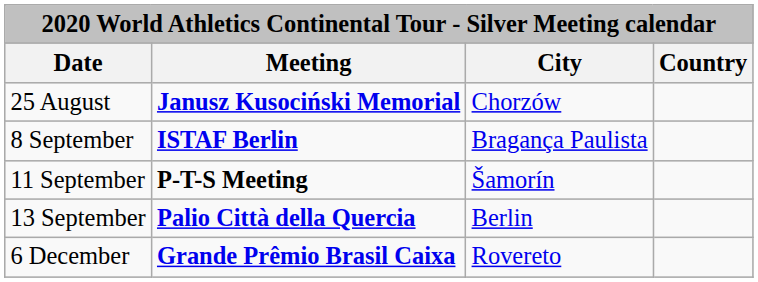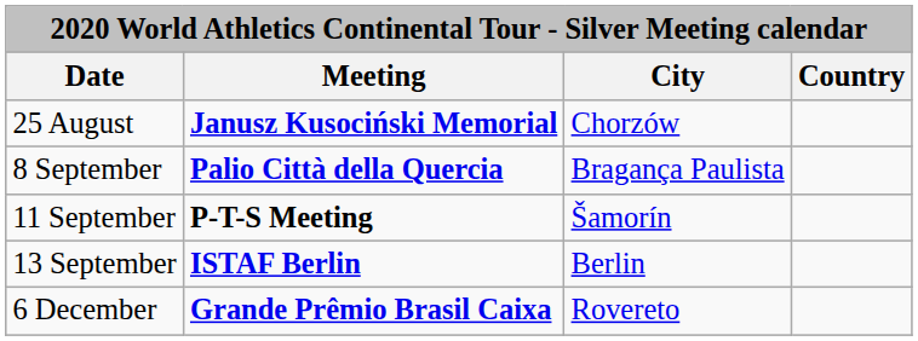 <table class="wikitable sortable">
 <tr>
 <td align=center colspan=4 bgcolor="silver"><strong>2020 World Athletics Continental Tour - Silver Meeting calendar</strong></td>
 </tr>
 <tr>
 <th>Date</th>
 <th>Meeting</th>
 <th>City</th>
 <th>Country</th>
 </tr>
 <tr>
 <td>25 August</td>
 <td><strong><a href='#'>Janusz Kusociński Memorial</a></strong></td>
 <td><a href='#'>Chorzów</a></td>
 <td></td>
 </tr>
 <tr>
 <td>8 September</td>
-<td><strong><a href='#'>ISTAF Berlin</a></strong></td>
+<td><strong><a href='#'>Palio Città della Quercia</a></strong></td>
 <td><a href='#'>Bragança Paulista</a></td>
 <td></td>
 </tr>
 <tr>
 <td>11 September</td>
 <td><strong>P-T-S Meeting</strong></td>
 <td><a href='#'>Šamorín</a></td>
 <td></td>
 </tr>
 <tr>
 <td>13 September</td>
-<td><strong><a href='#'>Palio Città della Quercia</a></strong></td>
+<td><strong><a href='#'>ISTAF Berlin</a></strong></td>
 <td><a href='#'>Berlin</a></td>
 <td></td>
 </tr>
 <tr>
 <td>6 December</td>
 <td><strong><a href='#'>Grande Prêmio Brasil Caixa</a></strong></td>
 <td><a href='#'>Rovereto</a></td>
 <td></td>
 </tr>
 </table>
